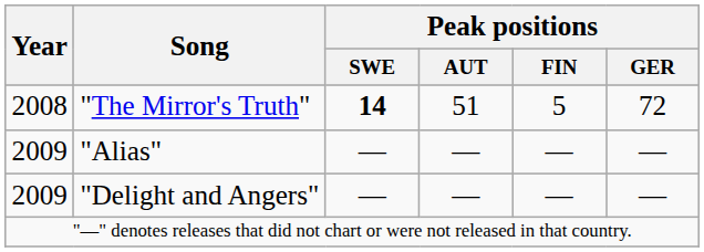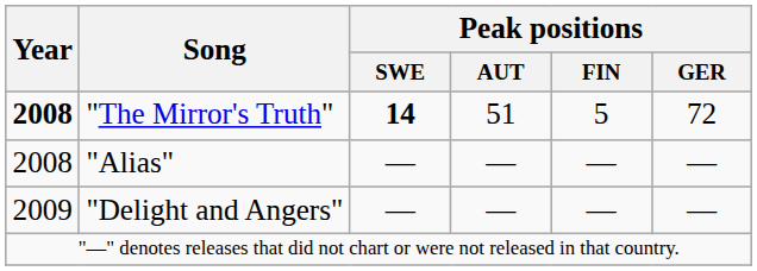 <table class="wikitable">
 <tr>
 <th rowspan="2">Year</th>
 <th rowspan="2">Song</th>
 <th colspan="6">Peak positions</th>
 </tr>
 <tr>
 <th style="width:4em;font-size:75%">SWE<br></th>
 <th style="width:4em;font-size:75%">AUT<br></th>
 <th style="width:4em;font-size:75%">FIN<br></th>
 <th style="width:4em;font-size:75%">GER<br></th>
 </tr>
 <tr>
-<td>2008</td>
+<td><strong>2008</strong></td>
 <td>"<a href='#'>The Mirror's Truth</a>"</td>
 <td align="center"><strong>14</strong></td>
 <td align="center">51</td>
 <td align="center">5</td>
 <td align="center">72</td>
 </tr>
 <tr>
-<td>2009</td>
+<td>2008</td>
 <td>"Alias"</td>
 <td align="center">—</td>
 <td align="center">—</td>
 <td align="center">—</td>
 <td align="center">—</td>
 </tr>
 <tr>
 <td>2009</td>
 <td>"Delight and Angers"</td>
 <td align="center">—</td>
 <td align="center">—</td>
 <td align="center">—</td>
 <td align="center">—</td>
 </tr>
 <tr>
 <td align="center" colspan="7" style="font-size: 8pt">"—" denotes releases that did not chart or were not released in that country.</td>
 </tr>
 </table>
